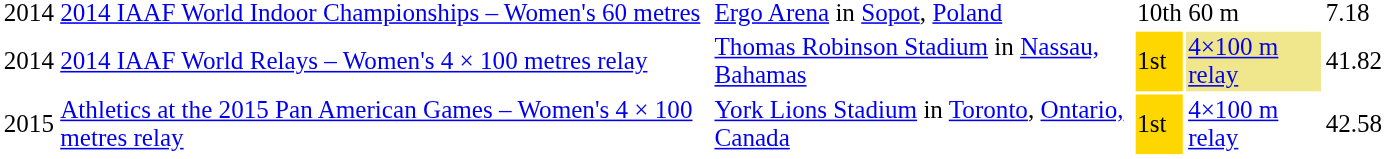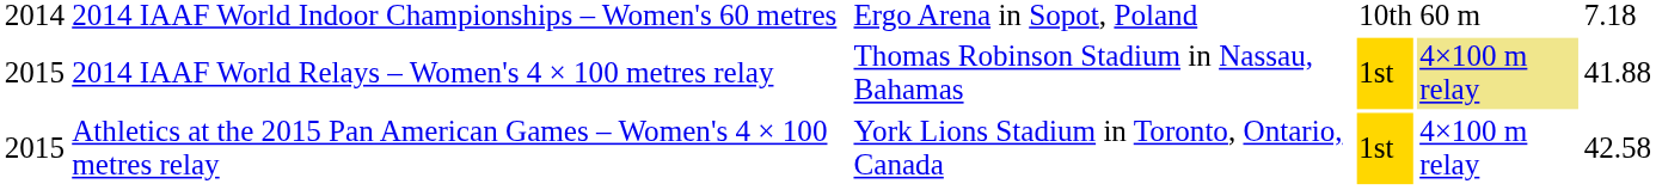 <table>
 <tr>
 <td>2014</td>
 <td><a href='#'>2014 IAAF World Indoor Championships – Women's 60 metres</a></td>
 <td><a href='#'>Ergo Arena</a> in <a href='#'>Sopot</a>, <a href='#'>Poland</a></td>
 <td>10th</td>
 <td>60 m</td>
 <td>7.18</td>
 </tr>
 <tr>
-<td>2014</td>
+<td>2015</td>
 <td><a href='#'>2014 IAAF World Relays – Women's 4 × 100 metres relay</a></td>
 <td><a href='#'>Thomas Robinson Stadium</a> in <a href='#'>Nassau, Bahamas</a></td>
 <td bgcolor=gold>1st</td>
 <td style="background: khaki;"><a href='#'>4×100 m relay</a></td>
-<td>41.82</td>
+<td>41.88</td>
 </tr>
 <tr>
 <td>2015</td>
 <td><a href='#'>Athletics at the 2015 Pan American Games – Women's 4 × 100 metres relay</a></td>
 <td><a href='#'>York Lions Stadium</a> in <a href='#'>Toronto</a>, <a href='#'>Ontario, Canada</a></td>
 <td bgcolor=gold>1st</td>
 <td><a href='#'>4×100 m relay</a></td>
 <td>42.58</td>
 </tr>
 </table>
